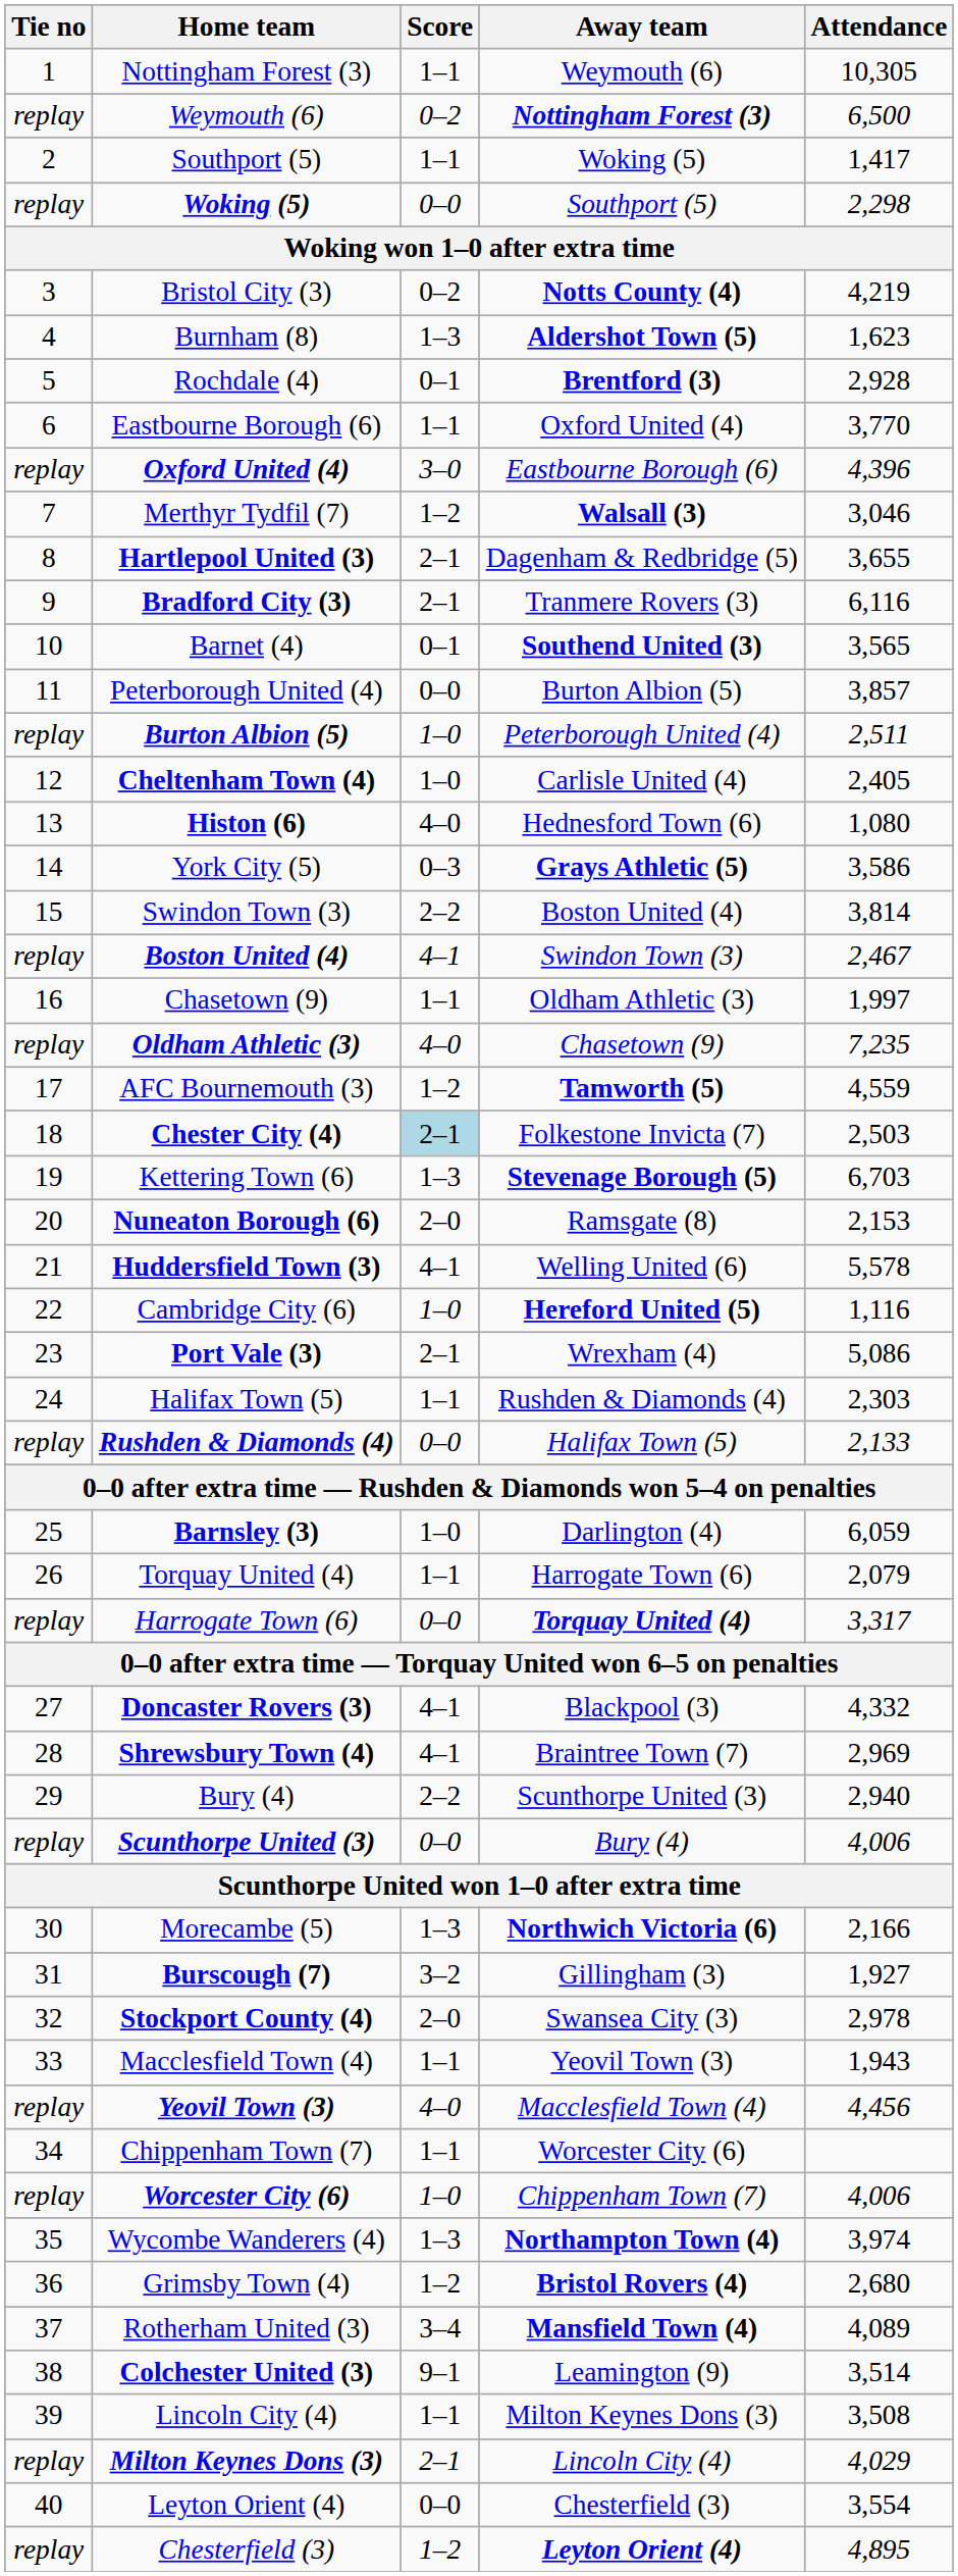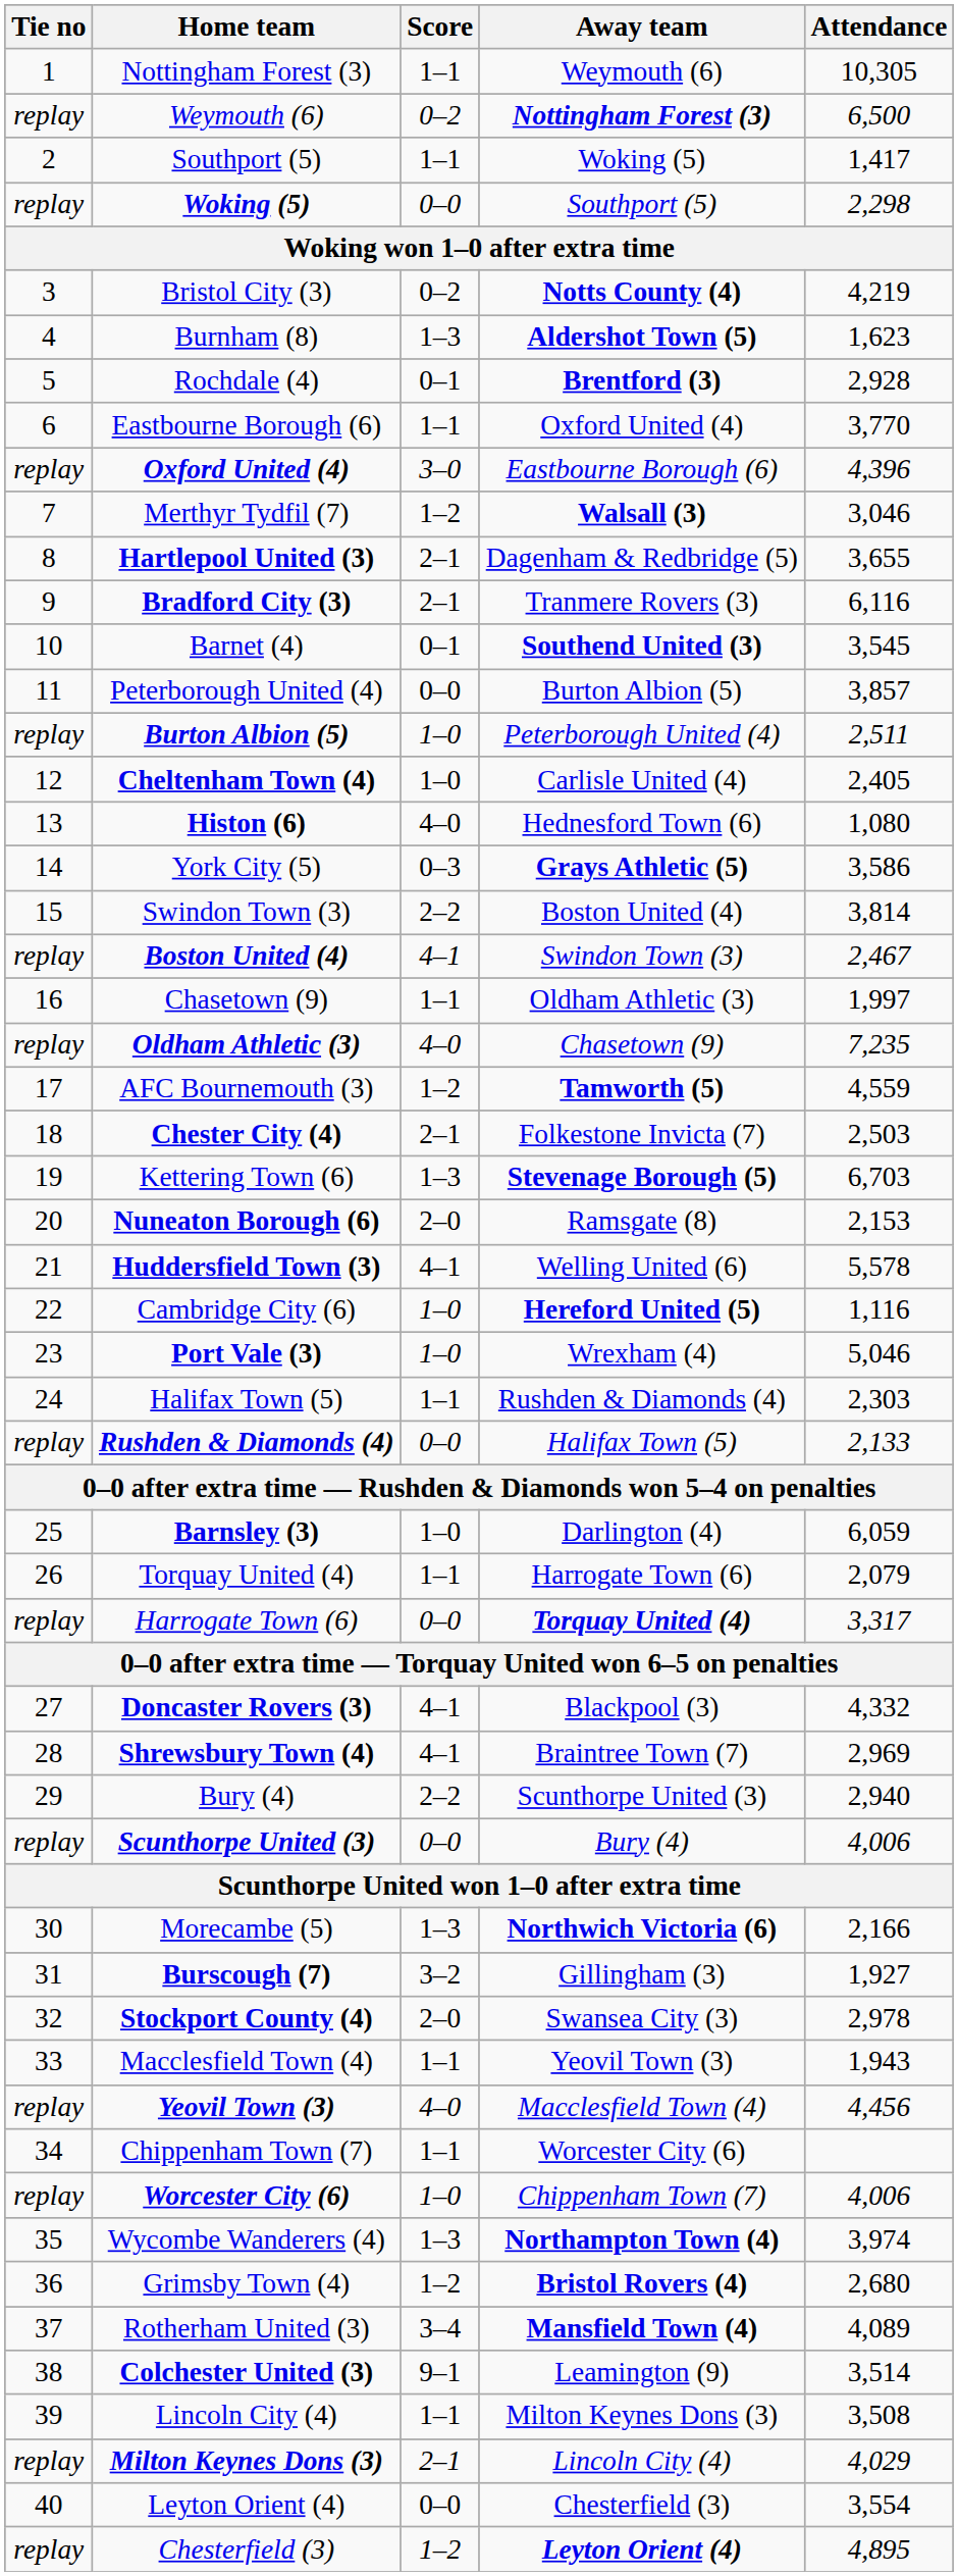 <table class="wikitable" style="text-align: center">
 <tr>
 <th>Tie no</th>
 <th>Home team</th>
 <th>Score</th>
 <th>Away team</th>
 <th>Attendance</th>
 </tr>
 <tr>
 <td>1</td>
 <td><a href='#'>Nottingham Forest</a> (3)</td>
 <td>1–1</td>
 <td><a href='#'>Weymouth</a> (6)</td>
 <td>10,305</td>
 </tr>
 <tr>
 <td><em>replay</em></td>
 <td><em><a href='#'>Weymouth</a> (6)</em></td>
 <td><em>0–2</em></td>
 <td><strong><em><a href='#'>Nottingham Forest</a> (3)</em></strong></td>
 <td><em>6,500</em></td>
 </tr>
 <tr>
 <td>2</td>
 <td><a href='#'>Southport</a> (5)</td>
 <td>1–1</td>
 <td><a href='#'>Woking</a> (5)</td>
 <td>1,417</td>
 </tr>
 <tr>
 <td><em>replay</em></td>
 <td><strong><em><a href='#'>Woking</a> (5)</em></strong></td>
 <td><em>0–0</em></td>
 <td><em><a href='#'>Southport</a> (5)</em></td>
 <td><em>2,298</em></td>
 </tr>
 <tr>
 <th colspan=5>Woking won 1–0 after extra time</th>
 </tr>
 <tr>
 <td>3</td>
 <td><a href='#'>Bristol City</a> (3)</td>
 <td>0–2</td>
 <td><strong><a href='#'>Notts County</a> (4)</strong></td>
 <td>4,219</td>
 </tr>
 <tr>
 <td>4</td>
 <td><a href='#'>Burnham</a> (8)</td>
 <td>1–3</td>
 <td><strong><a href='#'>Aldershot Town</a> (5)</strong></td>
 <td>1,623</td>
 </tr>
 <tr>
 <td>5</td>
 <td><a href='#'>Rochdale</a> (4)</td>
 <td>0–1</td>
 <td><strong><a href='#'>Brentford</a> (3)</strong></td>
 <td>2,928</td>
 </tr>
 <tr>
 <td>6</td>
 <td><a href='#'>Eastbourne Borough</a> (6)</td>
 <td>1–1</td>
 <td><a href='#'>Oxford United</a> (4)</td>
 <td>3,770</td>
 </tr>
 <tr>
 <td><em>replay</em></td>
 <td><strong><em><a href='#'>Oxford United</a> (4)</em></strong></td>
 <td><em>3–0</em></td>
 <td><em><a href='#'>Eastbourne Borough</a> (6)</em></td>
 <td><em>4,396</em></td>
 </tr>
 <tr>
 <td>7</td>
 <td><a href='#'>Merthyr Tydfil</a> (7)</td>
 <td>1–2</td>
 <td><strong><a href='#'>Walsall</a> (3)</strong></td>
 <td>3,046</td>
 </tr>
 <tr>
 <td>8</td>
 <td><strong><a href='#'>Hartlepool United</a> (3)</strong></td>
 <td>2–1</td>
 <td><a href='#'>Dagenham & Redbridge</a> (5)</td>
 <td>3,655</td>
 </tr>
 <tr>
 <td>9</td>
 <td><strong><a href='#'>Bradford City</a> (3)</strong></td>
 <td>2–1</td>
 <td><a href='#'>Tranmere Rovers</a> (3)</td>
 <td>6,116</td>
 </tr>
 <tr>
 <td>10</td>
 <td><a href='#'>Barnet</a> (4)</td>
 <td>0–1</td>
 <td><strong><a href='#'>Southend United</a> (3)</strong></td>
-<td>3,565</td>
+<td>3,545</td>
 </tr>
 <tr>
 <td>11</td>
 <td><a href='#'>Peterborough United</a> (4)</td>
 <td>0–0</td>
 <td><a href='#'>Burton Albion</a> (5)</td>
 <td>3,857</td>
 </tr>
 <tr>
 <td><em>replay</em></td>
 <td><strong><em><a href='#'>Burton Albion</a> (5)</em></strong></td>
 <td><em>1–0</em></td>
 <td><em><a href='#'>Peterborough United</a> (4)</em></td>
 <td><em>2,511</em></td>
 </tr>
 <tr>
 <td>12</td>
 <td><strong><a href='#'>Cheltenham Town</a> (4)</strong></td>
 <td>1–0</td>
 <td><a href='#'>Carlisle United</a> (4)</td>
 <td>2,405</td>
 </tr>
 <tr>
 <td>13</td>
 <td><strong><a href='#'>Histon</a> (6)</strong></td>
 <td>4–0</td>
 <td><a href='#'>Hednesford Town</a> (6)</td>
 <td>1,080</td>
 </tr>
 <tr>
 <td>14</td>
 <td><a href='#'>York City</a> (5)</td>
 <td>0–3</td>
 <td><strong><a href='#'>Grays Athletic</a> (5)</strong></td>
 <td>3,586</td>
 </tr>
 <tr>
 <td>15</td>
 <td><a href='#'>Swindon Town</a> (3)</td>
 <td>2–2</td>
 <td><a href='#'>Boston United</a> (4)</td>
 <td>3,814</td>
 </tr>
 <tr>
 <td><em>replay</em></td>
 <td><strong><em><a href='#'>Boston United</a> (4)</em></strong></td>
 <td><em>4–1</em></td>
 <td><em><a href='#'>Swindon Town</a> (3)</em></td>
 <td><em>2,467</em></td>
 </tr>
 <tr>
 <td>16</td>
 <td><a href='#'>Chasetown</a> (9)</td>
 <td>1–1</td>
 <td><a href='#'>Oldham Athletic</a> (3)</td>
 <td>1,997</td>
 </tr>
 <tr>
 <td><em>replay</em></td>
 <td><strong><em><a href='#'>Oldham Athletic</a> (3)</em></strong></td>
 <td><em>4–0</em></td>
 <td><em><a href='#'>Chasetown</a> (9)</em></td>
 <td><em>7,235</em></td>
 </tr>
 <tr>
 <td>17</td>
 <td><a href='#'>AFC Bournemouth</a> (3)</td>
 <td>1–2</td>
 <td><strong><a href='#'>Tamworth</a> (5)</strong></td>
 <td>4,559</td>
 </tr>
 <tr>
 <td>18</td>
 <td><strong><a href='#'>Chester City</a> (4)</strong></td>
-<td style="background: lightblue;">2–1</td>
+<td>2–1</td>
 <td><a href='#'>Folkestone Invicta</a> (7)</td>
 <td>2,503</td>
 </tr>
 <tr>
 <td>19</td>
 <td><a href='#'>Kettering Town</a> (6)</td>
 <td>1–3</td>
 <td><strong><a href='#'>Stevenage Borough</a> (5)</strong></td>
 <td>6,703</td>
 </tr>
 <tr>
 <td>20</td>
 <td><strong><a href='#'>Nuneaton Borough</a> (6)</strong></td>
 <td>2–0</td>
 <td><a href='#'>Ramsgate</a> (8)</td>
 <td>2,153</td>
 </tr>
 <tr>
 <td>21</td>
 <td><strong><a href='#'>Huddersfield Town</a> (3)</strong></td>
 <td>4–1</td>
 <td><a href='#'>Welling United</a> (6)</td>
 <td>5,578</td>
 </tr>
 <tr>
 <td>22</td>
 <td><a href='#'>Cambridge City</a> (6)</td>
 <td><em>1–0</em></td>
 <td><strong><a href='#'>Hereford United</a> (5)</strong></td>
 <td>1,116</td>
 </tr>
 <tr>
 <td>23</td>
 <td><strong><a href='#'>Port Vale</a> (3)</strong></td>
-<td>2–1</td>
+<td><em>1–0</em></td>
 <td><a href='#'>Wrexham</a> (4)</td>
-<td>5,086</td>
+<td>5,046</td>
 </tr>
 <tr>
 <td>24</td>
 <td><a href='#'>Halifax Town</a> (5)</td>
 <td>1–1</td>
 <td><a href='#'>Rushden & Diamonds</a> (4)</td>
 <td>2,303</td>
 </tr>
 <tr>
 <td><em>replay</em></td>
 <td><strong><em><a href='#'>Rushden & Diamonds</a> (4)</em></strong></td>
 <td><em>0–0</em></td>
 <td><em><a href='#'>Halifax Town</a> (5)</em></td>
 <td><em>2,133</em></td>
 </tr>
 <tr>
 <th colspan=5>0–0 after extra time — Rushden & Diamonds won 5–4 on penalties</th>
 </tr>
 <tr>
 <td>25</td>
 <td><strong><a href='#'>Barnsley</a> (3)</strong></td>
 <td>1–0</td>
 <td><a href='#'>Darlington</a> (4)</td>
 <td>6,059</td>
 </tr>
 <tr>
 <td>26</td>
 <td><a href='#'>Torquay United</a> (4)</td>
 <td>1–1</td>
 <td><a href='#'>Harrogate Town</a> (6)</td>
 <td>2,079</td>
 </tr>
 <tr>
 <td><em>replay</em></td>
 <td><em><a href='#'>Harrogate Town</a> (6)</em></td>
 <td><em>0–0</em></td>
 <td><strong><em><a href='#'>Torquay United</a> (4)</em></strong></td>
 <td><em>3,317</em></td>
 </tr>
 <tr>
 <th colspan=5>0–0 after extra time — Torquay United won 6–5 on penalties</th>
 </tr>
 <tr>
 <td>27</td>
 <td><strong><a href='#'>Doncaster Rovers</a> (3)</strong></td>
 <td>4–1</td>
 <td><a href='#'>Blackpool</a> (3)</td>
 <td>4,332</td>
 </tr>
 <tr>
 <td>28</td>
 <td><strong><a href='#'>Shrewsbury Town</a> (4)</strong></td>
 <td>4–1</td>
 <td><a href='#'>Braintree Town</a> (7)</td>
 <td>2,969</td>
 </tr>
 <tr>
 <td>29</td>
 <td><a href='#'>Bury</a> (4)</td>
 <td>2–2</td>
 <td><a href='#'>Scunthorpe United</a> (3)</td>
 <td>2,940</td>
 </tr>
 <tr>
 <td><em>replay</em></td>
 <td><strong><em><a href='#'>Scunthorpe United</a> (3)</em></strong></td>
 <td><em>0–0</em></td>
 <td><em><a href='#'>Bury</a> (4)</em></td>
 <td><em>4,006</em></td>
 </tr>
 <tr>
 <th colspan=5>Scunthorpe United won 1–0 after extra time</th>
 </tr>
 <tr>
 <td>30</td>
 <td><a href='#'>Morecambe</a> (5)</td>
 <td>1–3</td>
 <td><strong><a href='#'>Northwich Victoria</a> (6)</strong></td>
 <td>2,166</td>
 </tr>
 <tr>
 <td>31</td>
 <td><strong><a href='#'>Burscough</a> (7)</strong></td>
 <td>3–2</td>
 <td><a href='#'>Gillingham</a> (3)</td>
 <td>1,927</td>
 </tr>
 <tr>
 <td>32</td>
 <td><strong><a href='#'>Stockport County</a> (4)</strong></td>
 <td>2–0</td>
 <td><a href='#'>Swansea City</a> (3)</td>
 <td>2,978</td>
 </tr>
 <tr>
 <td>33</td>
 <td><a href='#'>Macclesfield Town</a> (4)</td>
 <td>1–1</td>
 <td><a href='#'>Yeovil Town</a> (3)</td>
 <td>1,943</td>
 </tr>
 <tr>
 <td><em>replay</em></td>
 <td><strong><em><a href='#'>Yeovil Town</a> (3)</em></strong></td>
 <td><em>4–0</em></td>
 <td><em><a href='#'>Macclesfield Town</a> (4)</em></td>
 <td><em>4,456</em></td>
 </tr>
 <tr>
 <td>34</td>
 <td><a href='#'>Chippenham Town</a> (7)</td>
 <td>1–1</td>
 <td><a href='#'>Worcester City</a> (6)</td>
 <td 2,815></td>
 </tr>
 <tr>
 <td><em>replay</em></td>
 <td><strong><em><a href='#'>Worcester City</a> (6)</em></strong></td>
 <td><em>1–0</em></td>
 <td><em><a href='#'>Chippenham Town</a> (7)</em></td>
 <td><em>4,006</em></td>
 </tr>
 <tr>
 <td>35</td>
 <td><a href='#'>Wycombe Wanderers</a> (4)</td>
 <td>1–3</td>
 <td><strong><a href='#'>Northampton Town</a> (4)</strong></td>
 <td>3,974</td>
 </tr>
 <tr>
 <td>36</td>
 <td><a href='#'>Grimsby Town</a> (4)</td>
 <td>1–2</td>
 <td><strong><a href='#'>Bristol Rovers</a> (4)</strong></td>
 <td>2,680</td>
 </tr>
 <tr>
 <td>37</td>
 <td><a href='#'>Rotherham United</a> (3)</td>
 <td>3–4</td>
 <td><strong><a href='#'>Mansfield Town</a> (4)</strong></td>
 <td>4,089</td>
 </tr>
 <tr>
 <td>38</td>
 <td><strong><a href='#'>Colchester United</a> (3)</strong></td>
 <td>9–1</td>
 <td><a href='#'>Leamington</a> (9)</td>
 <td>3,514</td>
 </tr>
 <tr>
 <td>39</td>
 <td><a href='#'>Lincoln City</a> (4)</td>
 <td>1–1</td>
 <td><a href='#'>Milton Keynes Dons</a> (3)</td>
 <td>3,508</td>
 </tr>
 <tr>
 <td><em>replay</em></td>
 <td><strong><em><a href='#'>Milton Keynes Dons</a> (3)</em></strong></td>
 <td><em>2–1</em></td>
 <td><em><a href='#'>Lincoln City</a> (4)</em></td>
 <td><em>4,029</em></td>
 </tr>
 <tr>
 <td>40</td>
 <td><a href='#'>Leyton Orient</a> (4)</td>
 <td>0–0</td>
 <td><a href='#'>Chesterfield</a> (3)</td>
 <td>3,554</td>
 </tr>
 <tr>
 <td><em>replay</em></td>
 <td><em><a href='#'>Chesterfield</a> (3)</em></td>
 <td><em>1–2</em></td>
 <td><strong><em><a href='#'>Leyton Orient</a> (4)</em></strong></td>
 <td><em>4,895</em></td>
 </tr>
 </table>
